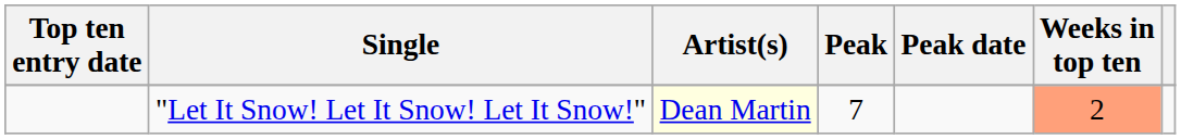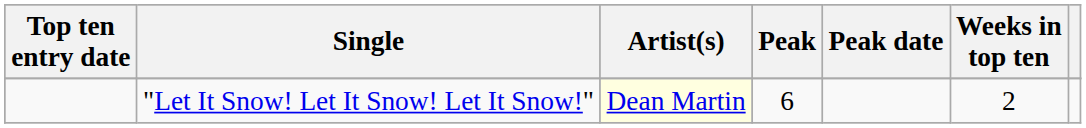 <table class="wikitable sortable">
 <tr>
 <th>Top ten<br>entry date</th>
 <th>Single</th>
 <th>Artist(s)</th>
 <th data-sort-type="number">Peak</th>
 <th>Peak date</th>
 <th data-sort-type="number">Weeks in<br>top ten</th>
 <th></th>
 </tr>
 <tr>
 </tr>
 <tr>
 <td></td>
 <td>"<a href='#'>Let It Snow! Let It Snow! Let It Snow!</a>"</td>
 <td style="background: lightyellow;"><a href='#'>Dean Martin</a></td>
-<td style="text-align:center;">7</td>
+<td style="text-align:center;">6</td>
 <td></td>
-<td style="background: lightsalmon; text-align:center;">2</td>
+<td style="text-align:center;">2</td>
 <td style="text-align:center;"> </td>
 </tr>
 </table>
